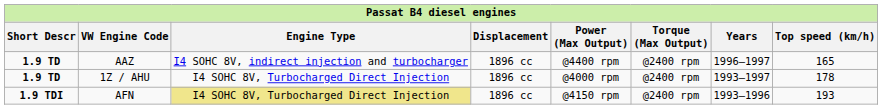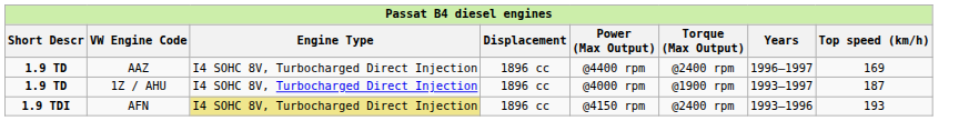 <table class="wikitable collapsible collapsed" cellpadding="0" style="text-align:center; font-size:90%;">
 <tr>
 <th colspan="8" style="width:400px; background:#cea;">Passat B4 diesel engines</th>
 </tr>
 <tr style="background:#dcdcdc; text-align:center; vertical-align:middle;">
 <th>Short Descr</th>
 <th>VW Engine Code</th>
 <th>Engine Type</th>
 <th>Displacement</th>
 <th>Power <br>(Max Output)</th>
 <th>Torque <br>(Max Output)</th>
 <th>Years</th>
 <th>Top speed (km/h)</th>
 </tr>
 <tr>
 <td><strong>1.9 TD</strong></td>
 <td>AAZ</td>
-<td><a href='#'>I4</a> SOHC 8V, <a href='#'>indirect injection</a> and <a href='#'>turbocharger</a></td>
+<td>I4 SOHC 8V, Turbocharged Direct Injection</td>
 <td>1896 cc</td>
 <td> @4400 rpm</td>
 <td> @2400 rpm</td>
 <td>1996–1997</td>
-<td>165</td>
+<td>169</td>
 </tr>
 <tr>
 <td><strong>1.9 TD</strong></td>
 <td>1Z / AHU</td>
 <td>I4 SOHC 8V, <a href='#'>Turbocharged Direct Injection</a></td>
 <td>1896 cc</td>
 <td> @4000 rpm</td>
-<td> @2400 rpm</td>
+<td> @1900 rpm</td>
 <td>1993–1997</td>
-<td>178</td>
+<td>187</td>
 </tr>
 <tr>
 <td><strong>1.9 TDI</strong></td>
 <td>AFN</td>
 <td style="background: khaki;">I4 SOHC 8V, Turbocharged Direct Injection</td>
 <td>1896 cc</td>
 <td> @4150 rpm</td>
 <td> @2400 rpm</td>
 <td>1993–1996</td>
 <td>193</td>
 </tr>
 </table>
